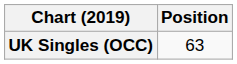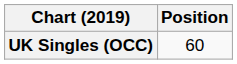 <table class="wikitable plainrowheaders" style="text-align:center">
 <tr>
 <th scope="col">Chart (2019)</th>
 <th scope="col">Position</th>
 </tr>
 <tr>
 <th scope="row">UK Singles (OCC)</th>
-<td>63</td>
+<td>60</td>
 </tr>
 </table>
